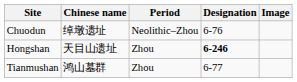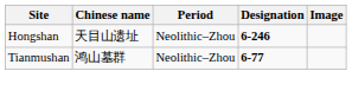 <table class="wikitable">
 <tr>
 <th>Site</th>
 <th>Chinese name</th>
 <th>Period</th>
 <th>Designation</th>
 <th>Image</th>
 </tr>
 <tr>
-<td>Chuodun</td>
-<td>绰墩遗址</td>
-<td>Neolithic–Zhou</td>
-<td>6-76</td>
-<td></td>
-</tr>
-<tr>
 <td>Hongshan</td>
 <td>天目山遗址</td>
-<td>Zhou</td>
+<td>Neolithic–Zhou</td>
 <td><strong>6-246</strong></td>
 <td></td>
 </tr>
 <tr>
 <td>Tianmushan</td>
 <td>鸿山墓群</td>
-<td>Zhou</td>
-<td>6-77</td>
+<td>Neolithic–Zhou</td>
+<td><strong>6-77</strong></td>
 <td></td>
 </tr>
 </table>
